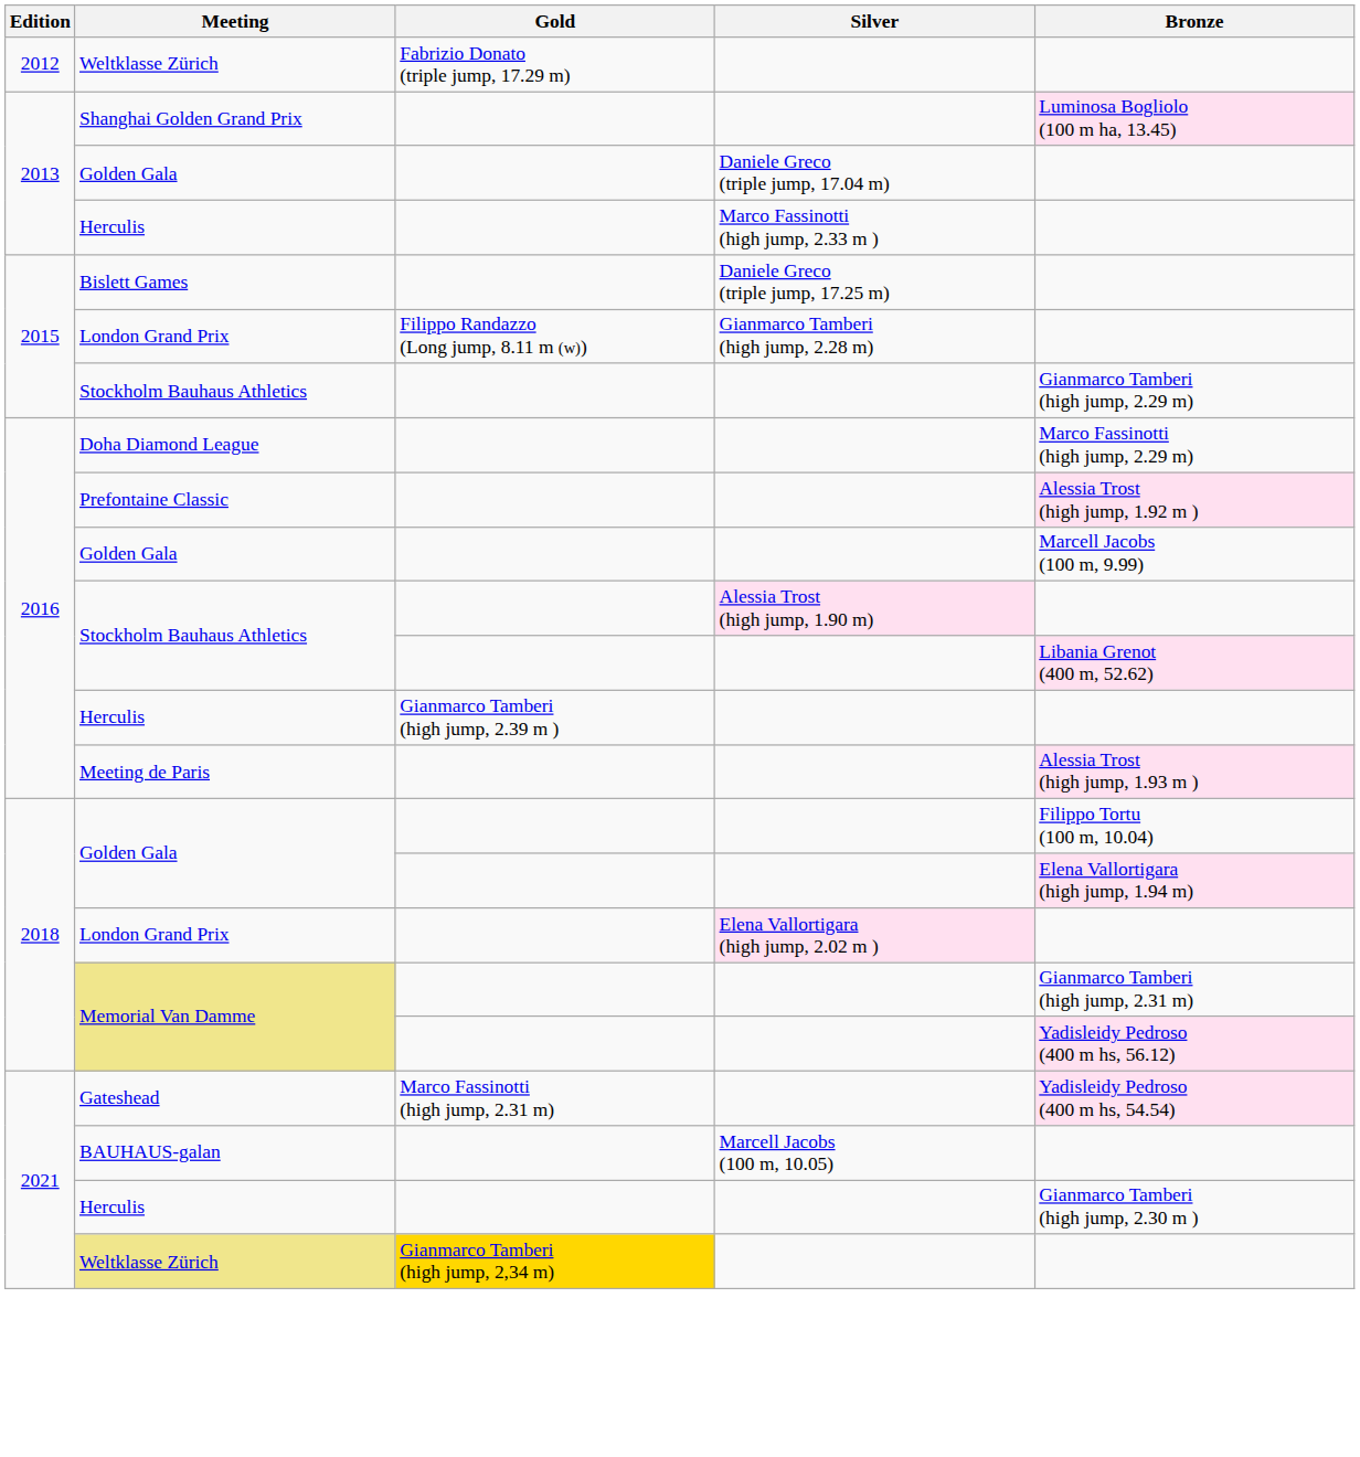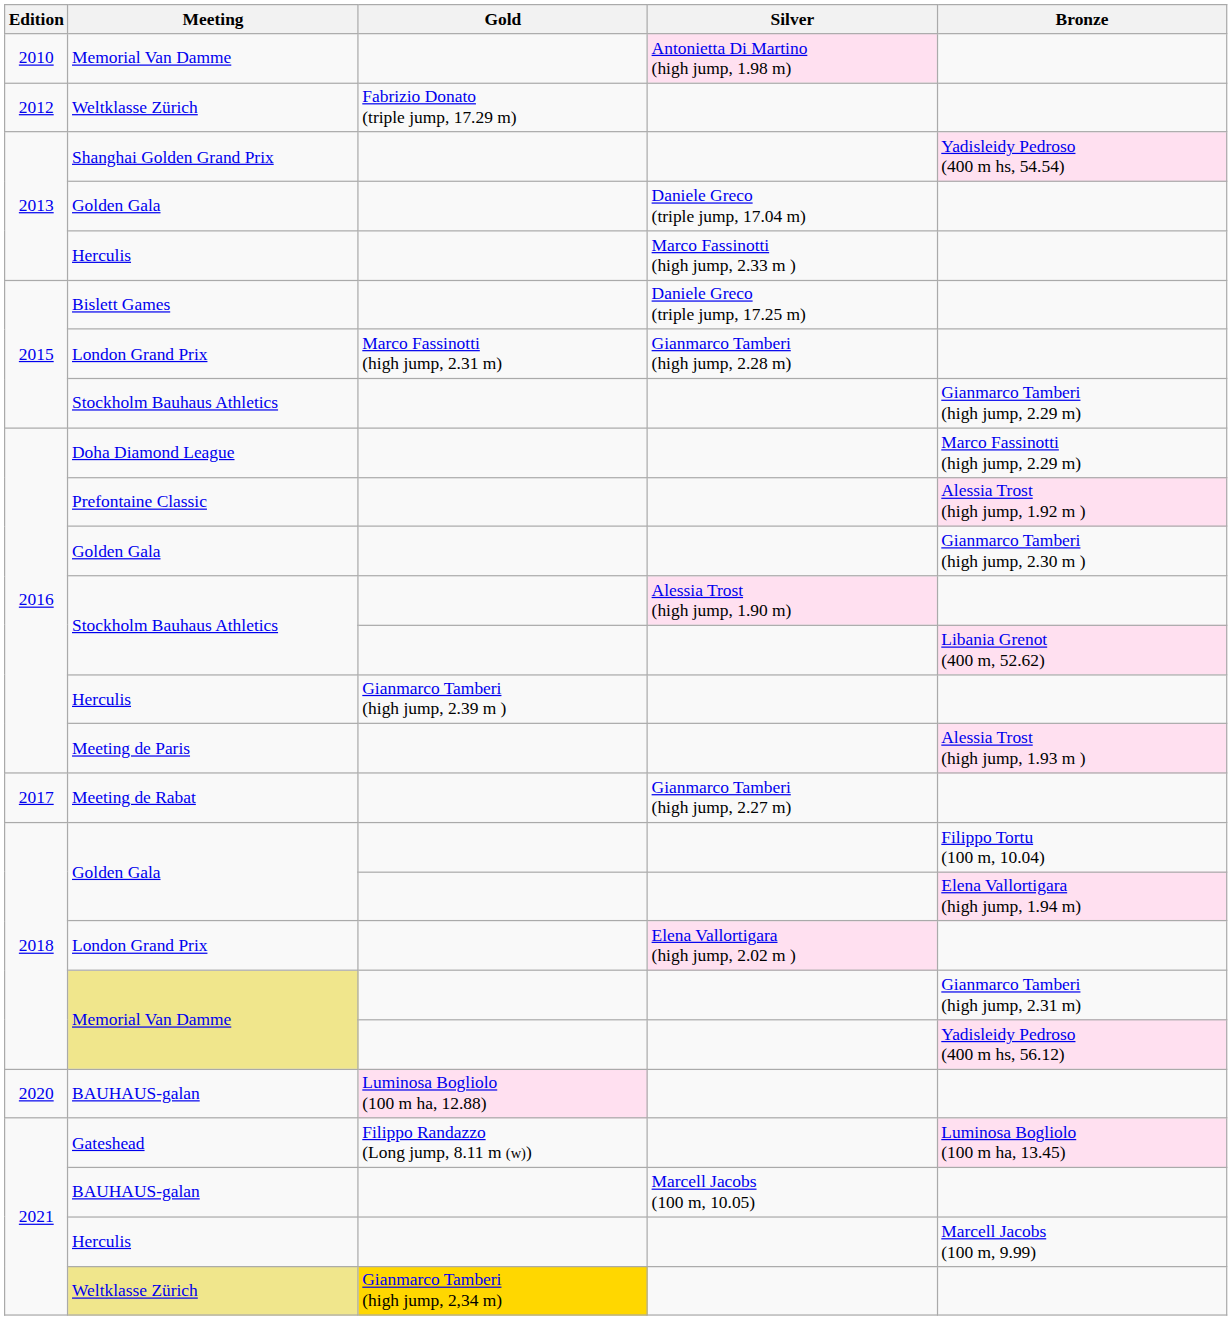 <table class="wikitable" width=80% style="font-size:90%; text-align:left;">
 <tr>
 <th>Edition</th>
 <th width=25%>Meeting</th>
 <th width=25%> Gold</th>
 <th width=25%> Silver</th>
 <th width=25%> Bronze</th>
+</tr>
+<tr>
+<td align=center><a href='#'>2010</a></td>
+<td> <a href='#'>Memorial Van Damme</a></td>
+<td></td>
+<td bgcolor=FFE0F0><a href='#'>Antonietta Di Martino</a><br>(high jump, 1.98 m)</td>
+<td></td>
 </tr>
 <tr>
 <td align=center><a href='#'>2012</a></td>
 <td> <a href='#'>Weltklasse Zürich</a></td>
 <td><a href='#'>Fabrizio Donato</a><br>(triple jump, 17.29 m)</td>
 <td></td>
 <td></td>
 </tr>
 <tr>
 <td align=center rowspan=3><a href='#'>2013</a></td>
 <td> <a href='#'>Shanghai Golden Grand Prix</a></td>
 <td></td>
 <td></td>
-<td bgcolor=FFE0F0><a href='#'>Luminosa Bogliolo</a><br>(100 m ha, 13.45)</td>
+<td bgcolor=FFE0F0><a href='#'>Yadisleidy Pedroso</a><br>(400 m hs, 54.54)</td>
 </tr>
 <tr>
 <td> <a href='#'>Golden Gala</a></td>
 <td></td>
 <td><a href='#'>Daniele Greco</a><br>(triple jump, 17.04 m)</td>
 <td></td>
 </tr>
 <tr>
 <td> <a href='#'>Herculis</a></td>
 <td></td>
 <td><a href='#'>Marco Fassinotti</a><br>(high jump, 2.33 m )</td>
 <td></td>
 </tr>
 <tr>
 <td align=center rowspan=3><a href='#'>2015</a></td>
 <td> <a href='#'>Bislett Games</a></td>
 <td></td>
 <td><a href='#'>Daniele Greco</a><br>(triple jump, 17.25 m)</td>
 <td></td>
 </tr>
 <tr>
 <td> <a href='#'>London Grand Prix</a></td>
-<td><a href='#'>Filippo Randazzo</a><br>(Long jump, 8.11 m <small>(w)</small>)</td>
+<td><a href='#'>Marco Fassinotti</a><br>(high jump, 2.31 m)</td>
 <td><a href='#'>Gianmarco Tamberi</a><br>(high jump, 2.28 m)</td>
 <td></td>
 </tr>
 <tr>
 <td> <a href='#'>Stockholm Bauhaus Athletics</a></td>
 <td></td>
 <td></td>
 <td><a href='#'>Gianmarco Tamberi</a><br>(high jump, 2.29 m)</td>
 </tr>
 <tr>
 <td align=center rowspan=7><a href='#'>2016</a></td>
 <td> <a href='#'>Doha Diamond League</a></td>
 <td></td>
 <td></td>
 <td><a href='#'>Marco Fassinotti</a><br>(high jump, 2.29 m)</td>
 </tr>
 <tr>
 <td> <a href='#'>Prefontaine Classic</a></td>
 <td></td>
 <td></td>
 <td bgcolor=FFE0F0><a href='#'>Alessia Trost</a><br>(high jump, 1.92 m )</td>
 </tr>
 <tr>
 <td> <a href='#'>Golden Gala</a></td>
 <td></td>
 <td></td>
-<td><a href='#'>Marcell Jacobs</a><br>(100 m, 9.99)</td>
+<td><a href='#'>Gianmarco Tamberi</a><br>(high jump, 2.30 m )</td>
 </tr>
 <tr>
 <td rowspan=2> <a href='#'>Stockholm Bauhaus Athletics</a></td>
 <td></td>
 <td bgcolor=FFE0F0><a href='#'>Alessia Trost</a><br>(high jump, 1.90 m)</td>
 <td></td>
 </tr>
 <tr>
 <td></td>
 <td></td>
 <td bgcolor=FFE0F0><a href='#'>Libania Grenot</a><br>(400 m, 52.62)</td>
 </tr>
 <tr>
 <td> <a href='#'>Herculis</a></td>
 <td><a href='#'>Gianmarco Tamberi</a><br>(high jump, 2.39 m )</td>
 <td></td>
 <td></td>
 </tr>
 <tr>
 <td> <a href='#'>Meeting de Paris</a></td>
 <td></td>
 <td></td>
 <td bgcolor=FFE0F0><a href='#'>Alessia Trost</a><br>(high jump, 1.93 m )</td>
+</tr>
+<tr>
+<td align=center><a href='#'>2017</a></td>
+<td> <a href='#'>Meeting de Rabat</a></td>
+<td></td>
+<td><a href='#'>Gianmarco Tamberi</a><br>(high jump, 2.27 m)</td>
+<td></td>
 </tr>
 <tr>
 <td align=center rowspan=5><a href='#'>2018</a></td>
 <td rowspan=2> <a href='#'>Golden Gala</a></td>
 <td></td>
 <td></td>
 <td><a href='#'>Filippo Tortu</a><br>(100 m, 10.04)<br></td>
 </tr>
 <tr>
 <td></td>
 <td></td>
 <td bgcolor=FFE0F0><a href='#'>Elena Vallortigara</a><br>(high jump, 1.94 m)</td>
 </tr>
 <tr>
 <td> <a href='#'>London Grand Prix</a></td>
 <td></td>
 <td bgcolor=FFE0F0><a href='#'>Elena Vallortigara</a><br>(high jump, 2.02 m )</td>
 <td></td>
 </tr>
 <tr>
 <td bgcolor=khaki rowspan=2> <a href='#'>Memorial Van Damme</a></td>
 <td></td>
 <td></td>
 <td><a href='#'>Gianmarco Tamberi</a><br>(high jump, 2.31 m)</td>
 </tr>
 <tr>
 <td></td>
 <td></td>
 <td bgcolor=FFE0F0><a href='#'>Yadisleidy Pedroso</a><br>(400 m hs, 56.12)</td>
 </tr>
 <tr>
+<td align=center rowspan=1><a href='#'>2020</a></td>
+<td rowspan=1> <a href='#'>BAUHAUS-galan</a></td>
+<td bgcolor=FFE0F0><a href='#'>Luminosa Bogliolo</a><br>(100 m ha, 12.88)</td>
+<td></td>
+<td></td>
+</tr>
+<tr>
 <td align=center rowspan=4><a href='#'>2021</a></td>
 <td rowspan=1> <a href='#'>Gateshead</a></td>
-<td><a href='#'>Marco Fassinotti</a><br>(high jump, 2.31 m)</td>
+<td><a href='#'>Filippo Randazzo</a><br>(Long jump, 8.11 m <small>(w)</small>)</td>
 <td></td>
-<td bgcolor=FFE0F0><a href='#'>Yadisleidy Pedroso</a><br>(400 m hs, 54.54)</td>
+<td bgcolor=FFE0F0><a href='#'>Luminosa Bogliolo</a><br>(100 m ha, 13.45)</td>
 </tr>
 <tr>
 <td rowspan=1> <a href='#'>BAUHAUS-galan</a></td>
 <td></td>
 <td><a href='#'>Marcell Jacobs</a><br>(100 m, 10.05)</td>
 <td></td>
 </tr>
 <tr>
 <td rowspan=1> <a href='#'>Herculis</a></td>
 <td></td>
 <td></td>
-<td><a href='#'>Gianmarco Tamberi</a><br>(high jump, 2.30 m )</td>
+<td><a href='#'>Marcell Jacobs</a><br>(100 m, 9.99)</td>
 </tr>
 <tr>
 <td bgcolor=khaki> <a href='#'>Weltklasse Zürich</a></td>
 <td bgcolor=gold><a href='#'>Gianmarco Tamberi</a><br>(high jump, 2,34 m)</td>
 <td></td>
 <td></td>
 </tr>
 </table>
